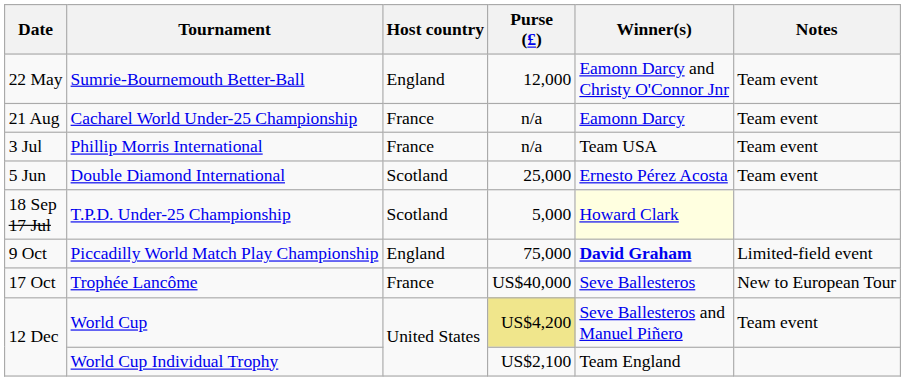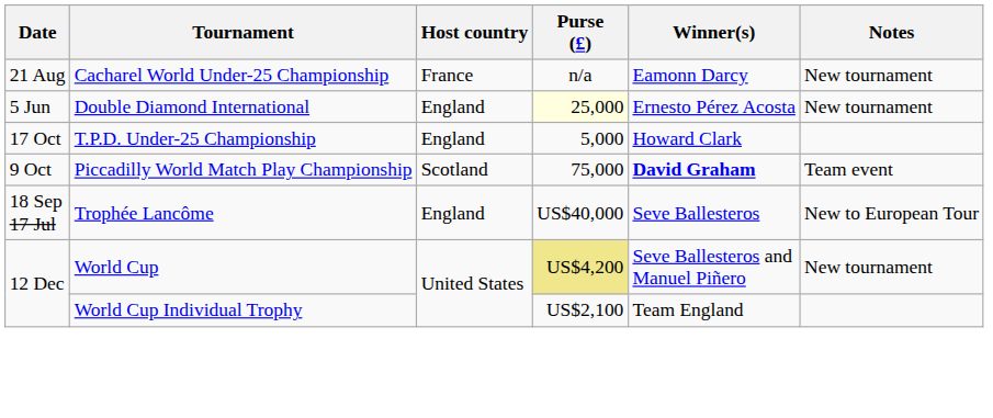 <table class="wikitable" style="font-size:95%">
 <tr>
 <th>Date</th>
 <th>Tournament</th>
 <th>Host country</th>
 <th>Purse<br>(<a href='#'>£</a>)</th>
 <th>Winner(s)</th>
 <th>Notes</th>
 </tr>
 <tr>
-<td>22 May</td>
-<td><a href='#'>Sumrie-Bournemouth Better-Ball</a></td>
-<td>England</td>
-<td align=right>12,000</td>
-<td> <a href='#'>Eamonn Darcy</a> and<br> <a href='#'>Christy O'Connor Jnr</a></td>
-<td>Team event</td>
-</tr>
-<tr>
 <td>21 Aug</td>
 <td><a href='#'>Cacharel World Under-25 Championship</a></td>
 <td>France</td>
 <td align=center>n/a</td>
 <td> <a href='#'>Eamonn Darcy</a></td>
-<td>Team event</td>
-</tr>
-<tr>
-<td>3 Jul</td>
-<td><a href='#'>Phillip Morris International</a></td>
-<td>France</td>
-<td align=center>n/a</td>
-<td> Team USA</td>
-<td>Team event</td>
+<td>New tournament</td>
 </tr>
 <tr>
 <td>5 Jun</td>
 <td><a href='#'>Double Diamond International</a></td>
-<td>Scotland</td>
-<td align=right>25,000</td>
+<td>England</td>
+<td align=right style="background: lightyellow;">25,000</td>
 <td> <a href='#'>Ernesto Pérez Acosta</a></td>
-<td>Team event</td>
+<td>New tournament</td>
 </tr>
 <tr>
-<td>18 Sep<br><s>17 Jul</s></td>
+<td>17 Oct</td>
 <td><a href='#'>T.P.D. Under-25 Championship</a></td>
-<td>Scotland</td>
+<td>England</td>
 <td align=right>5,000</td>
-<td style="background: lightyellow;"> <a href='#'>Howard Clark</a></td>
+<td> <a href='#'>Howard Clark</a></td>
 <td></td>
 </tr>
 <tr>
 <td>9 Oct</td>
 <td><a href='#'>Piccadilly World Match Play Championship</a></td>
-<td>England</td>
+<td>Scotland</td>
 <td align=right>75,000</td>
 <td><strong> <a href='#'>David Graham</a></strong></td>
-<td>Limited-field event</td>
+<td>Team event</td>
 </tr>
 <tr>
-<td>17 Oct</td>
+<td>18 Sep<br><s>17 Jul</s></td>
 <td><a href='#'>Trophée Lancôme</a></td>
-<td>France</td>
+<td>England</td>
 <td align=right>US$40,000</td>
 <td> <a href='#'>Seve Ballesteros</a></td>
 <td>New to European Tour</td>
 </tr>
 <tr>
 <td rowspan=2>12 Dec</td>
 <td><a href='#'>World Cup</a></td>
 <td rowspan=2>United States</td>
 <td align=right style="background: khaki;">US$4,200</td>
 <td> <a href='#'>Seve Ballesteros</a> and<br> <a href='#'>Manuel Piñero</a></td>
-<td>Team event</td>
+<td>New tournament</td>
 </tr>
 <tr>
 <td><a href='#'>World Cup Individual Trophy</a></td>
 <td align=right>US$2,100</td>
 <td> Team England</td>
 <td></td>
 </tr>
 </table>
